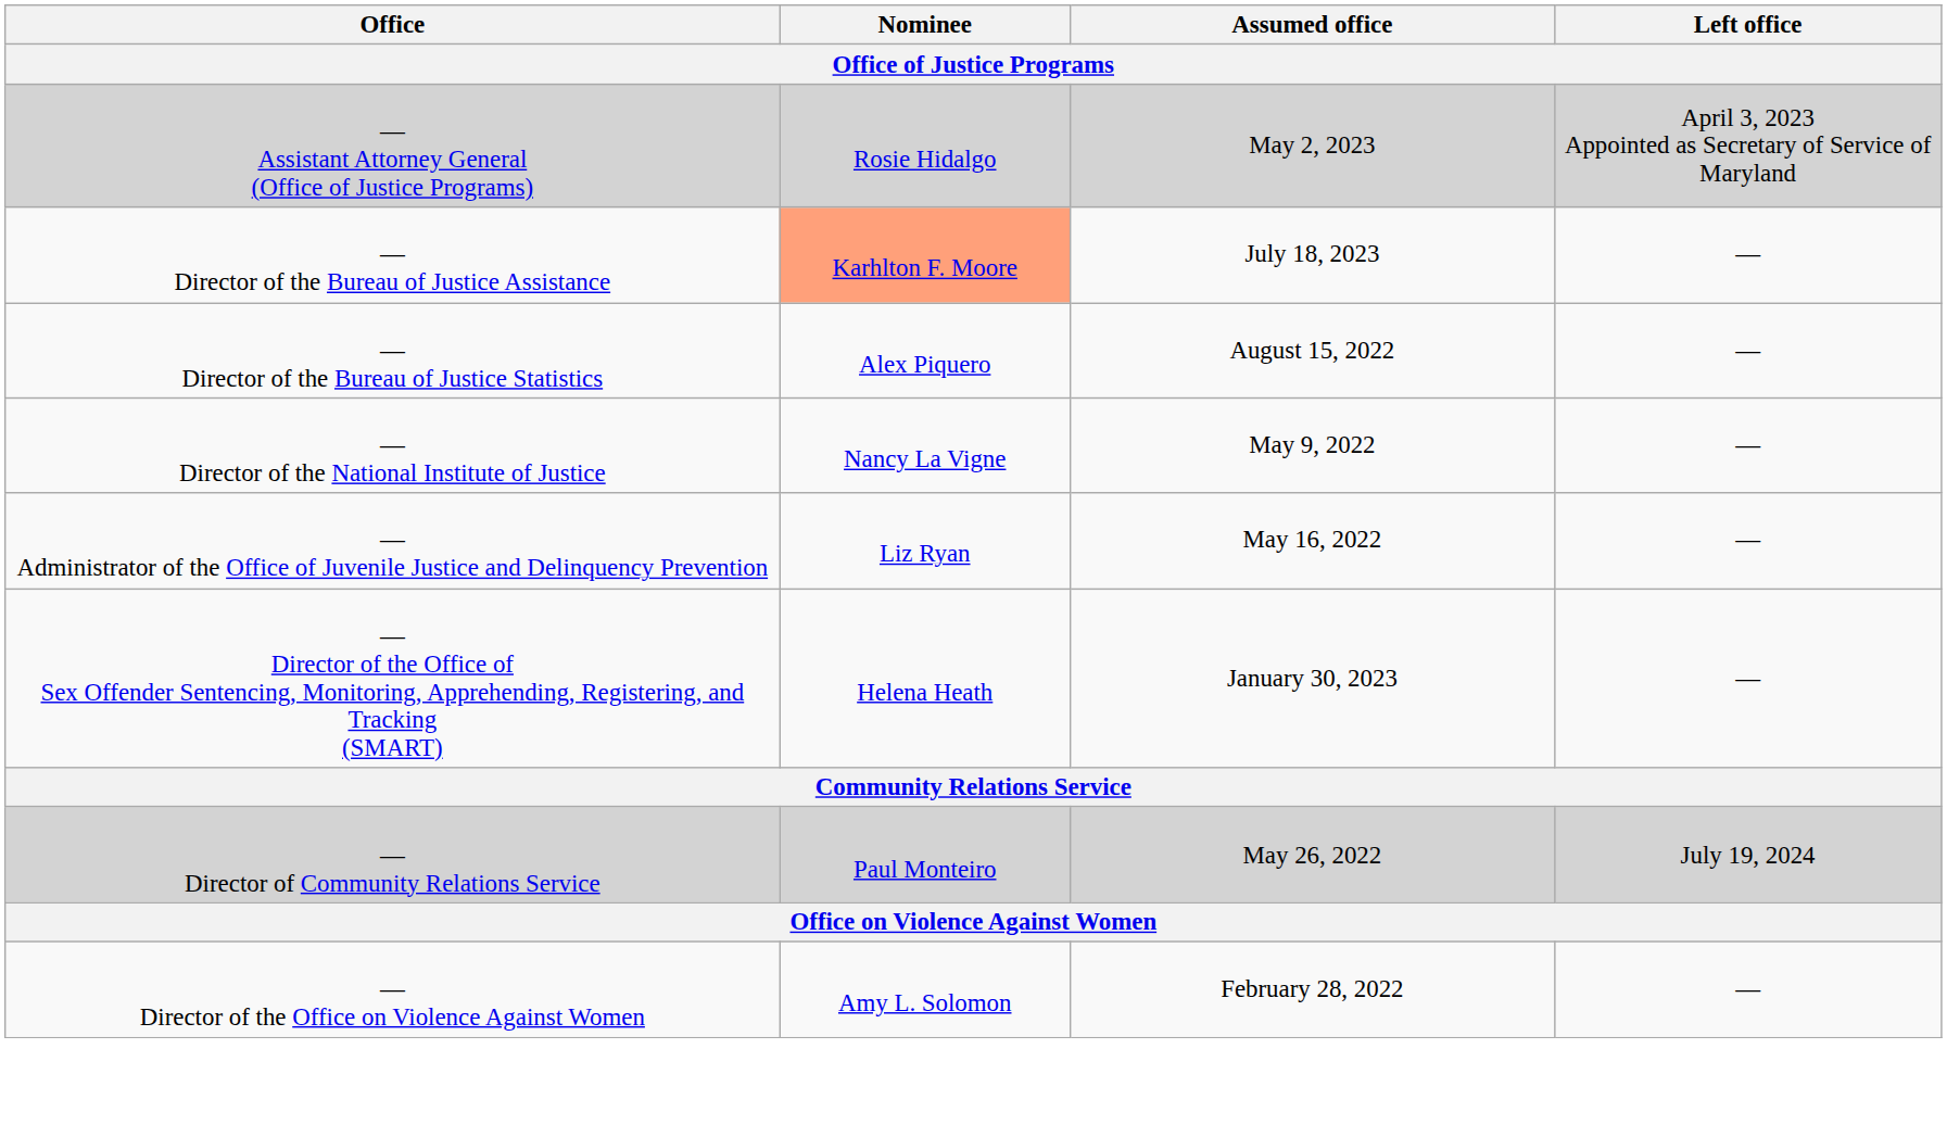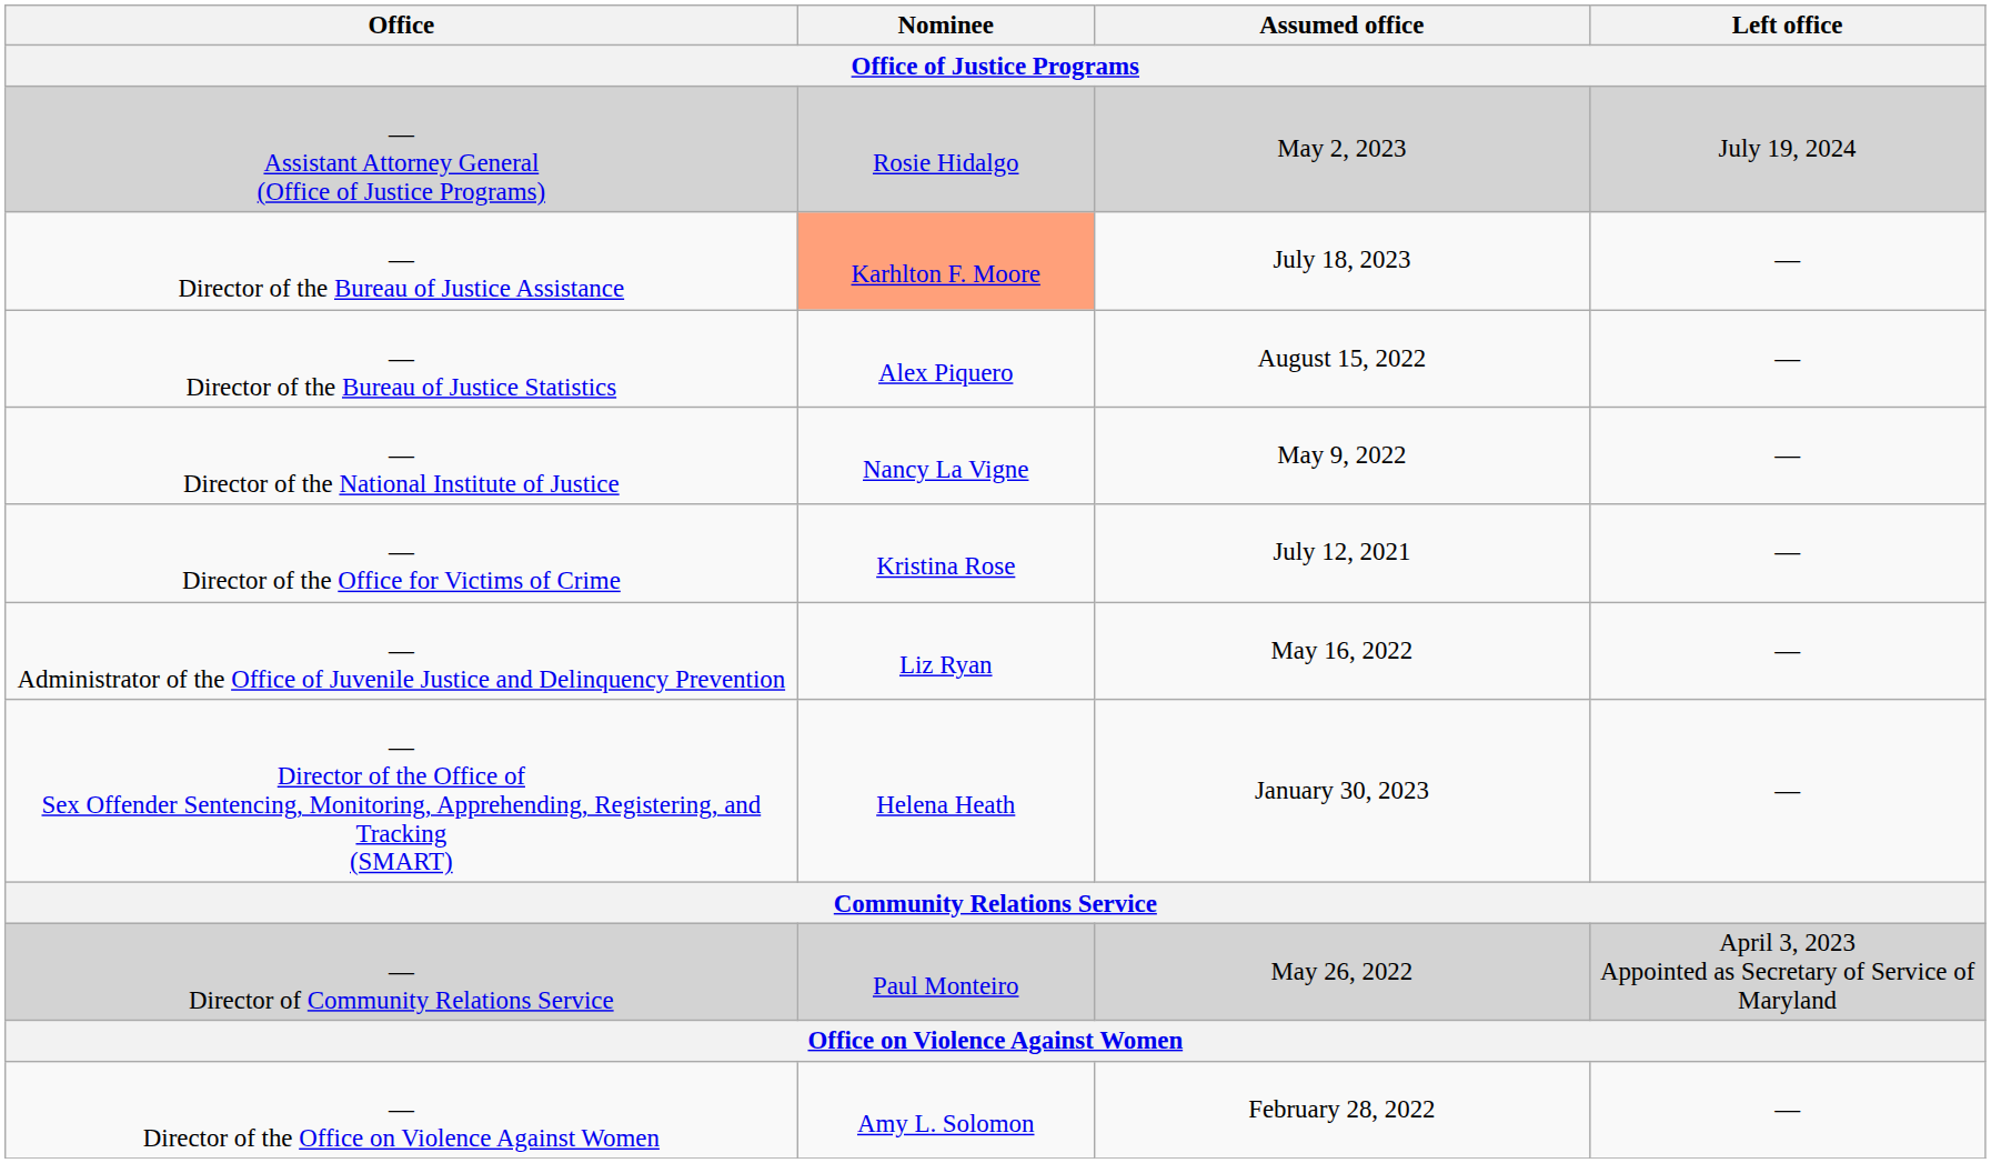 <table class="wikitable sortable" style="text-align:center">
 <tr>
 <th style="width:40%;">Office</th>
 <th style="width:15%;">Nominee</th>
 <th style="width:25%;" data-sort-type="date">Assumed office</th>
 <th style="width:20%;" data-sort-type="date">Left office</th>
 </tr>
 <tr>
 <th colspan=4><a href='#'>Office of Justice Programs</a></th>
 </tr>
 <tr style="background:lightgrey;">
 <td><br>—<br><a href='#'>Assistant Attorney General<br>(Office of Justice Programs)</a></td>
 <td><br><a href='#'>Rosie Hidalgo</a></td>
 <td>May 2, 2023<br></td>
-<td>April 3, 2023<br>Appointed as Secretary of Service of Maryland</td>
+<td>July 19, 2024</td>
 </tr>
 <tr>
 <td><br>—<br>Director of the <a href='#'>Bureau of Justice Assistance</a></td>
 <td style="background: lightsalmon;"><br><a href='#'>Karhlton F. Moore</a></td>
 <td>July 18, 2023<br></td>
 <td>—</td>
 </tr>
 <tr>
 <td><br>—<br>Director of the <a href='#'>Bureau of Justice Statistics</a></td>
 <td><br><a href='#'>Alex Piquero</a></td>
 <td>August 15, 2022</td>
 <td>—</td>
 </tr>
 <tr>
 <td><br>—<br>Director of the <a href='#'>National Institute of Justice</a></td>
 <td><br><a href='#'>Nancy La Vigne</a></td>
 <td>May 9, 2022</td>
+<td>—</td>
+</tr>
+<tr>
+<td><br>—<br>Director of the <a href='#'>Office for Victims of Crime</a></td>
+<td><br><a href='#'>Kristina Rose</a></td>
+<td>July 12, 2021</td>
 <td>—</td>
 </tr>
 <tr>
 <td><br>—<br>Administrator of the <a href='#'>Office of Juvenile Justice and Delinquency Prevention</a></td>
 <td><br><a href='#'>Liz Ryan</a></td>
 <td>May 16, 2022</td>
 <td>—</td>
 </tr>
 <tr>
 <td><br>—<br><a href='#'>Director of the Office of<br>Sex Offender Sentencing, Monitoring, Apprehending, Registering, and Tracking<br>(SMART)</a></td>
 <td><br><a href='#'>Helena Heath</a></td>
 <td>January 30, 2023</td>
 <td>—</td>
 </tr>
 <tr>
 <th colspan=4><a href='#'>Community Relations Service</a></th>
 </tr>
 <tr style="background:lightgray;">
 <td><br>—<br>Director of <a href='#'>Community Relations Service</a></td>
 <td><br><a href='#'>Paul Monteiro</a></td>
 <td>May 26, 2022<br></td>
-<td>July 19, 2024</td>
+<td>April 3, 2023<br>Appointed as Secretary of Service of Maryland</td>
 </tr>
 <tr>
 <th colspan=4><a href='#'>Office on Violence Against Women</a></th>
 </tr>
 <tr>
 <td><br>—<br>Director of the <a href='#'>Office on Violence Against Women</a></td>
 <td><br><a href='#'>Amy L. Solomon</a></td>
 <td>February 28, 2022</td>
 <td>—</td>
 </tr>
 </table>
